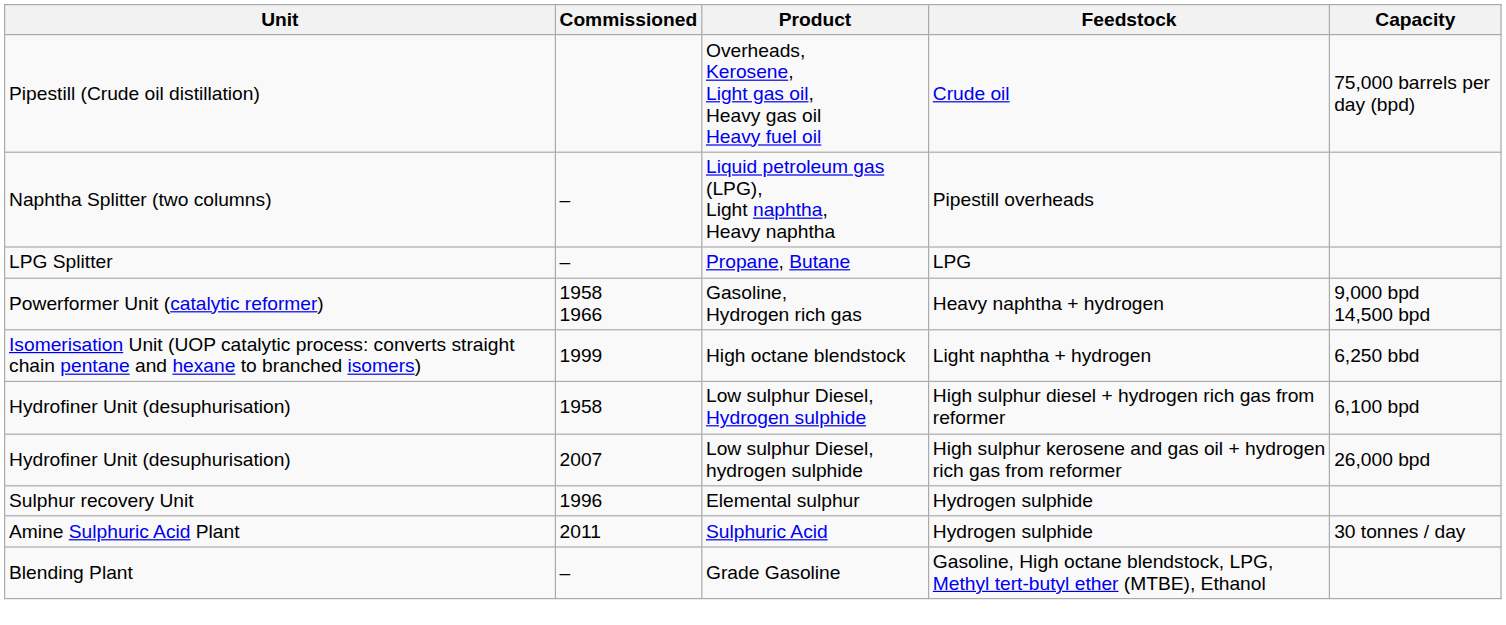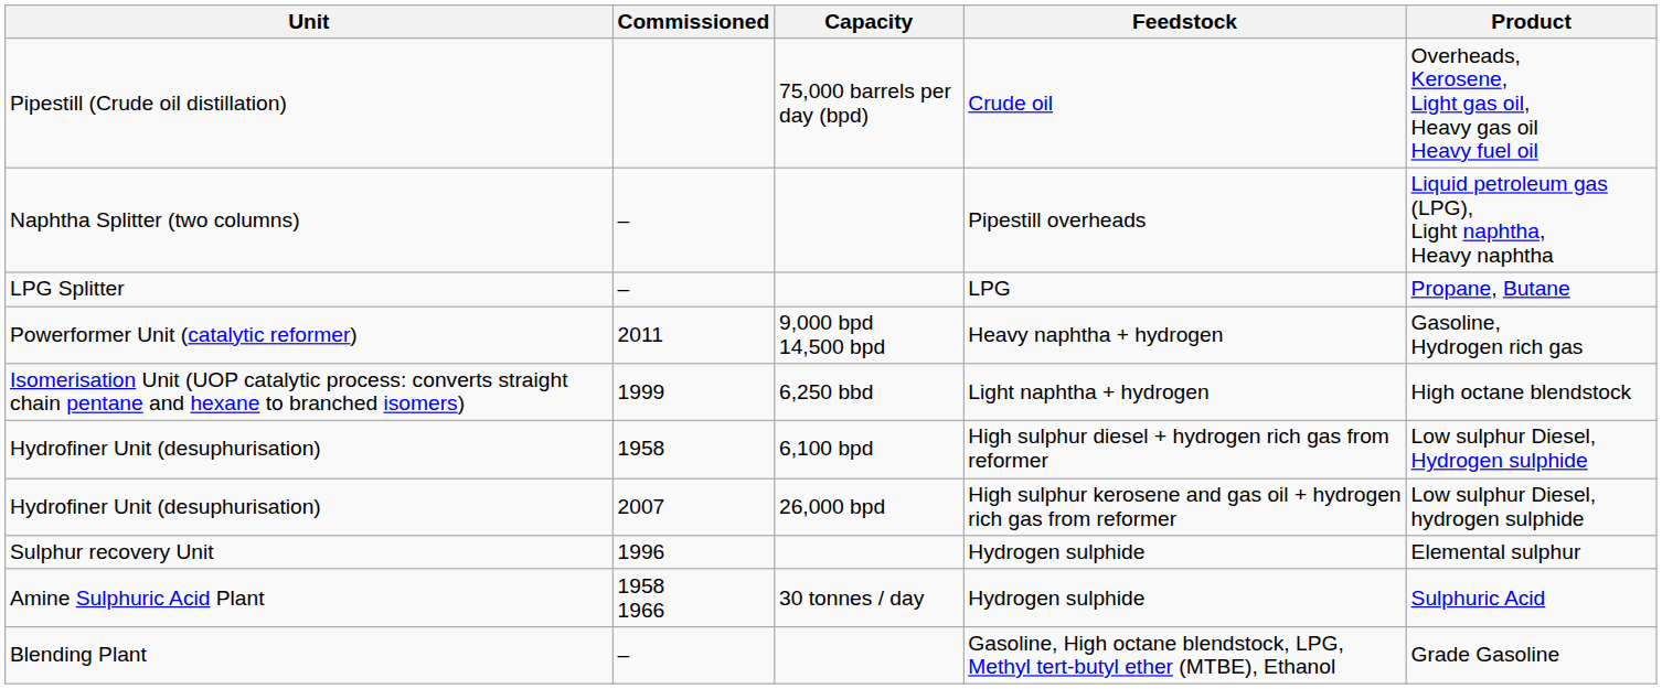 <table class="wikitable">
 <tr>
 <th>Unit</th>
 <th>Commissioned</th>
+<th>Capacity</th>
+<th>Feedstock</th>
 <th>Product</th>
-<th>Feedstock</th>
-<th>Capacity</th>
 </tr>
 <tr>
 <td>Pipestill (Crude oil distillation)</td>
 <td></td>
+<td>75,000 barrels per day (bpd)</td>
+<td><a href='#'>Crude oil</a></td>
 <td>Overheads,<br><a href='#'>Kerosene</a>,<br><a href='#'>Light gas oil</a>,<br>Heavy gas oil<br><a href='#'>Heavy fuel oil</a></td>
-<td><a href='#'>Crude oil</a></td>
-<td>75,000 barrels per day (bpd)</td>
 </tr>
 <tr>
 <td>Naphtha Splitter (two columns)</td>
 <td>–</td>
+<td></td>
+<td>Pipestill overheads</td>
 <td><a href='#'>Liquid petroleum gas</a> (LPG),<br>Light <a href='#'>naphtha</a>,<br>Heavy naphtha</td>
-<td>Pipestill overheads</td>
-<td></td>
 </tr>
 <tr>
 <td>LPG Splitter</td>
 <td>–</td>
+<td></td>
+<td>LPG</td>
 <td><a href='#'>Propane</a>, <a href='#'>Butane</a></td>
-<td>LPG</td>
-<td></td>
 </tr>
 <tr>
 <td>Powerformer Unit (<a href='#'>catalytic reformer</a>)</td>
-<td>1958<br>1966</td>
+<td>2011</td>
+<td>9,000 bpd<br>14,500 bpd</td>
+<td>Heavy naphtha + hydrogen</td>
 <td>Gasoline,<br>Hydrogen rich gas</td>
-<td>Heavy naphtha + hydrogen</td>
-<td>9,000 bpd<br>14,500 bpd</td>
 </tr>
 <tr>
 <td><a href='#'>Isomerisation</a> Unit (UOP catalytic process: converts straight chain <a href='#'>pentane</a> and <a href='#'>hexane</a> to branched <a href='#'>isomers</a>)</td>
 <td>1999</td>
+<td>6,250 bbd</td>
+<td>Light naphtha + hydrogen</td>
 <td>High octane blendstock</td>
-<td>Light naphtha + hydrogen</td>
-<td>6,250 bbd</td>
 </tr>
 <tr>
 <td>Hydrofiner Unit (desuphurisation)</td>
 <td>1958</td>
+<td>6,100 bpd</td>
+<td>High sulphur diesel + hydrogen rich gas from reformer</td>
 <td>Low sulphur Diesel, <a href='#'>Hydrogen sulphide</a></td>
-<td>High sulphur diesel + hydrogen rich gas from reformer</td>
-<td>6,100 bpd</td>
 </tr>
 <tr>
 <td>Hydrofiner Unit (desuphurisation)</td>
 <td>2007</td>
+<td>26,000 bpd</td>
+<td>High sulphur kerosene and gas oil + hydrogen rich gas from reformer</td>
 <td>Low sulphur Diesel, hydrogen  sulphide</td>
-<td>High sulphur kerosene and gas oil + hydrogen rich gas from reformer</td>
-<td>26,000 bpd</td>
 </tr>
 <tr>
 <td>Sulphur recovery Unit</td>
 <td>1996</td>
+<td></td>
+<td>Hydrogen sulphide</td>
 <td>Elemental sulphur</td>
-<td>Hydrogen sulphide</td>
-<td></td>
 </tr>
 <tr>
 <td>Amine <a href='#'>Sulphuric Acid</a> Plant</td>
-<td>2011</td>
+<td>1958<br>1966</td>
+<td>30 tonnes / day</td>
+<td>Hydrogen sulphide</td>
 <td><a href='#'>Sulphuric Acid</a></td>
-<td>Hydrogen sulphide</td>
-<td>30 tonnes / day</td>
 </tr>
 <tr>
 <td>Blending Plant</td>
 <td>–</td>
+<td></td>
+<td>Gasoline, High octane blendstock, LPG, <a href='#'>Methyl tert-butyl ether</a> (MTBE), Ethanol</td>
 <td>Grade Gasoline</td>
-<td>Gasoline, High octane blendstock, LPG, <a href='#'>Methyl tert-butyl ether</a> (MTBE), Ethanol</td>
-<td></td>
 </tr>
 </table>
